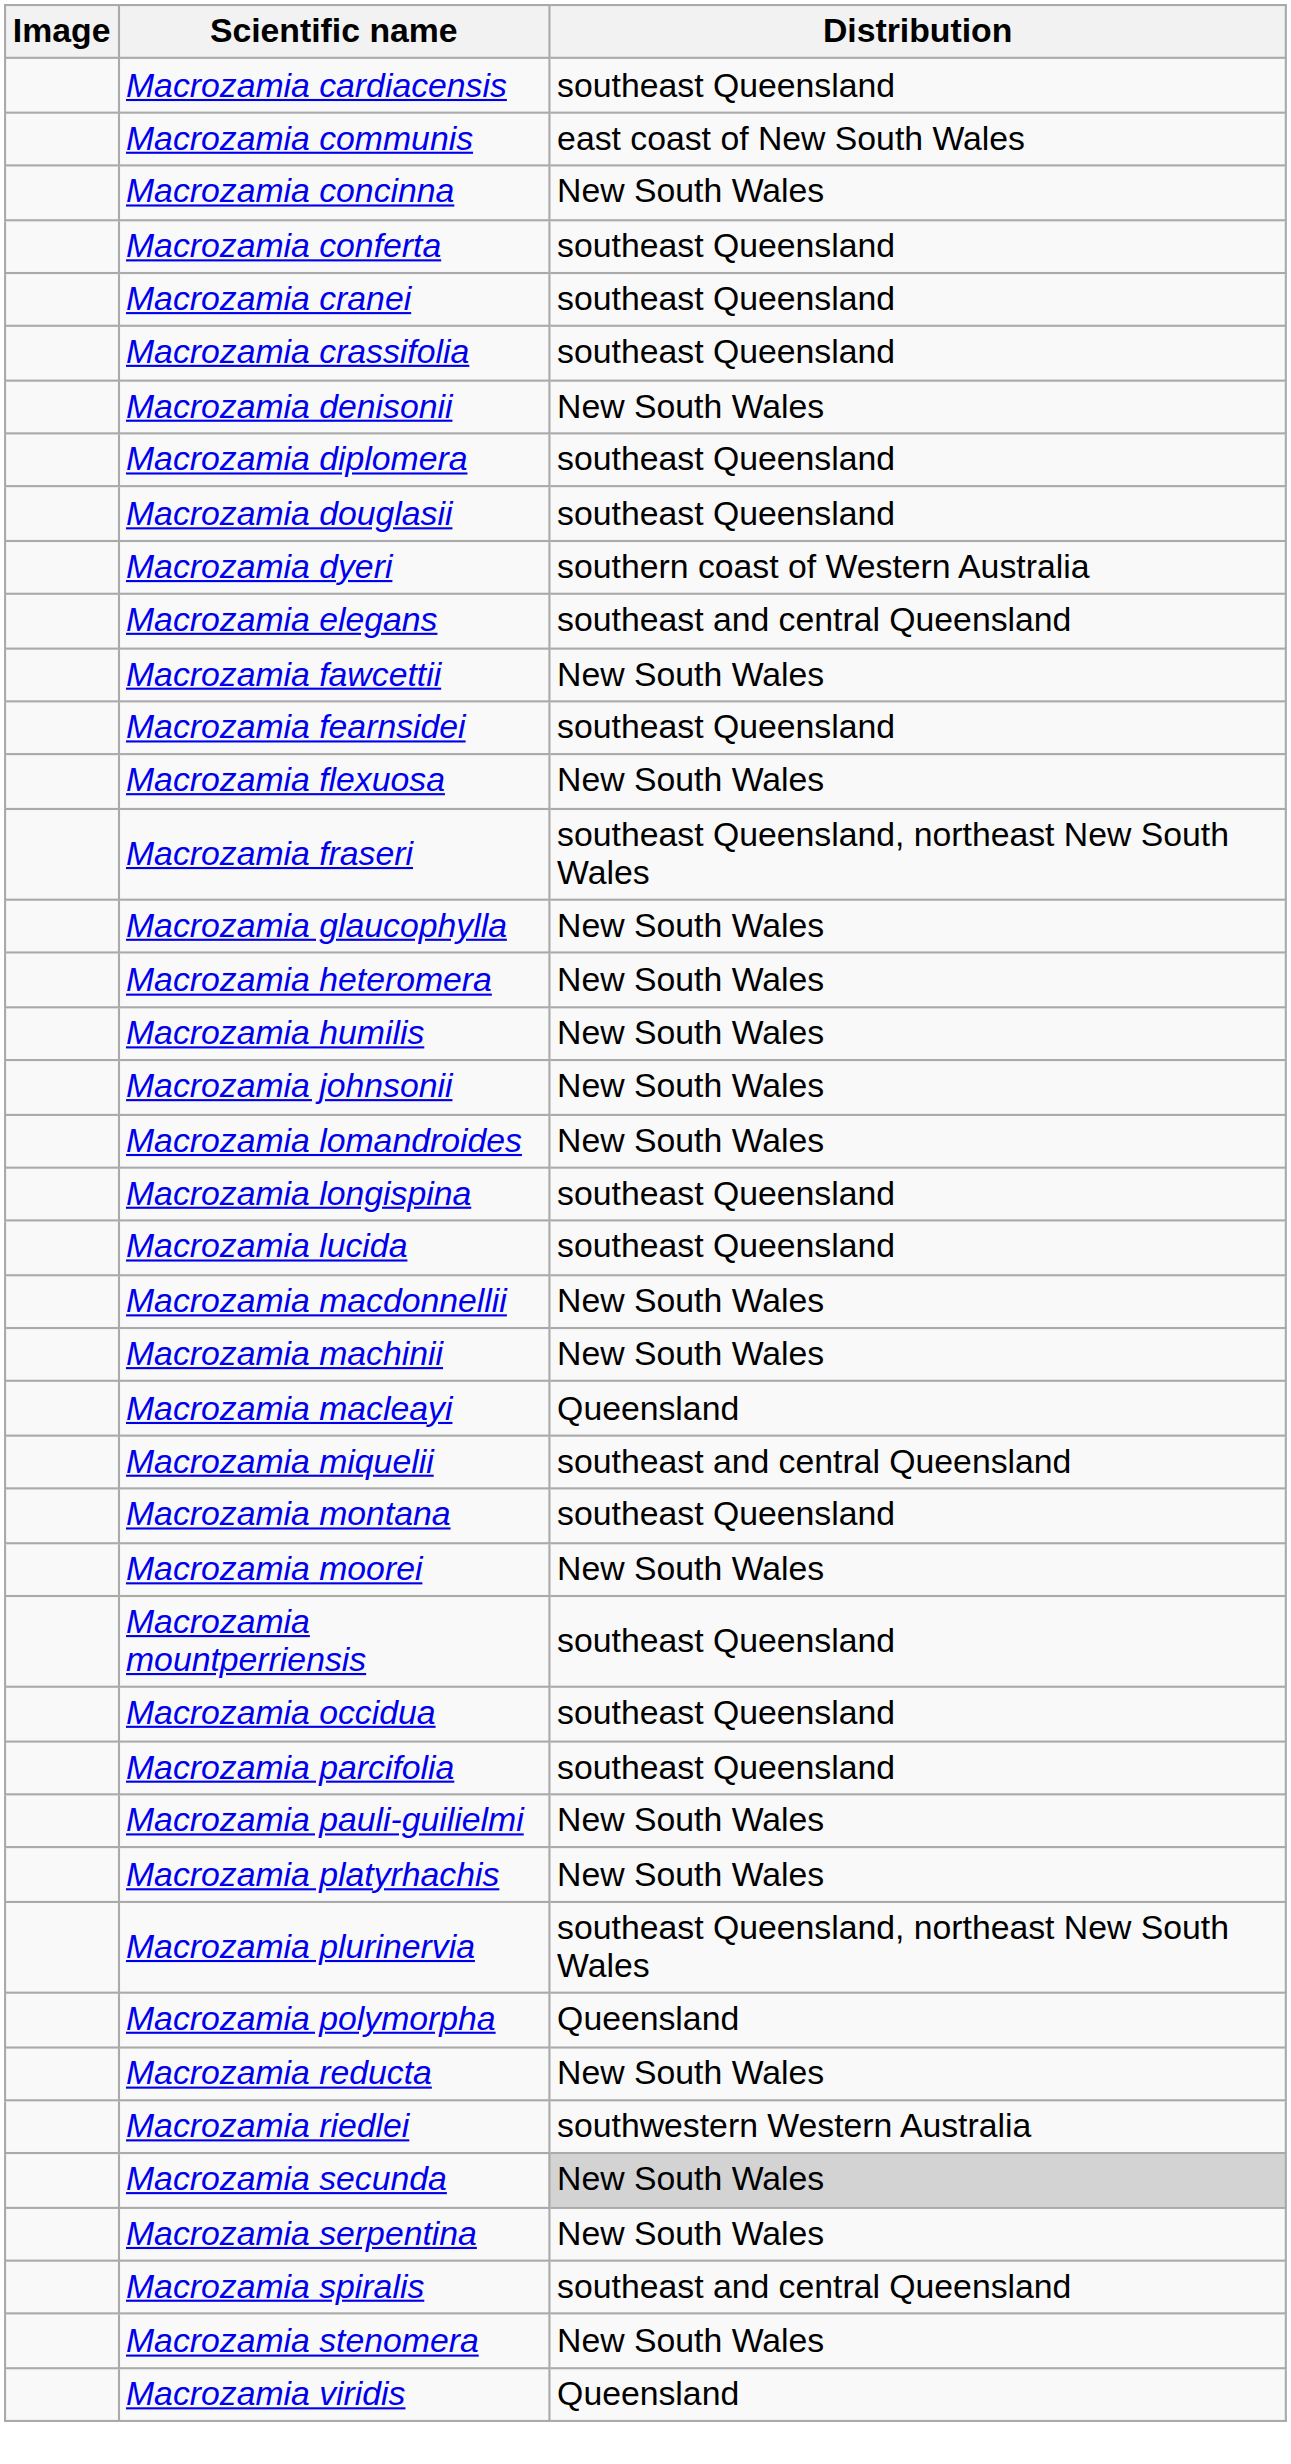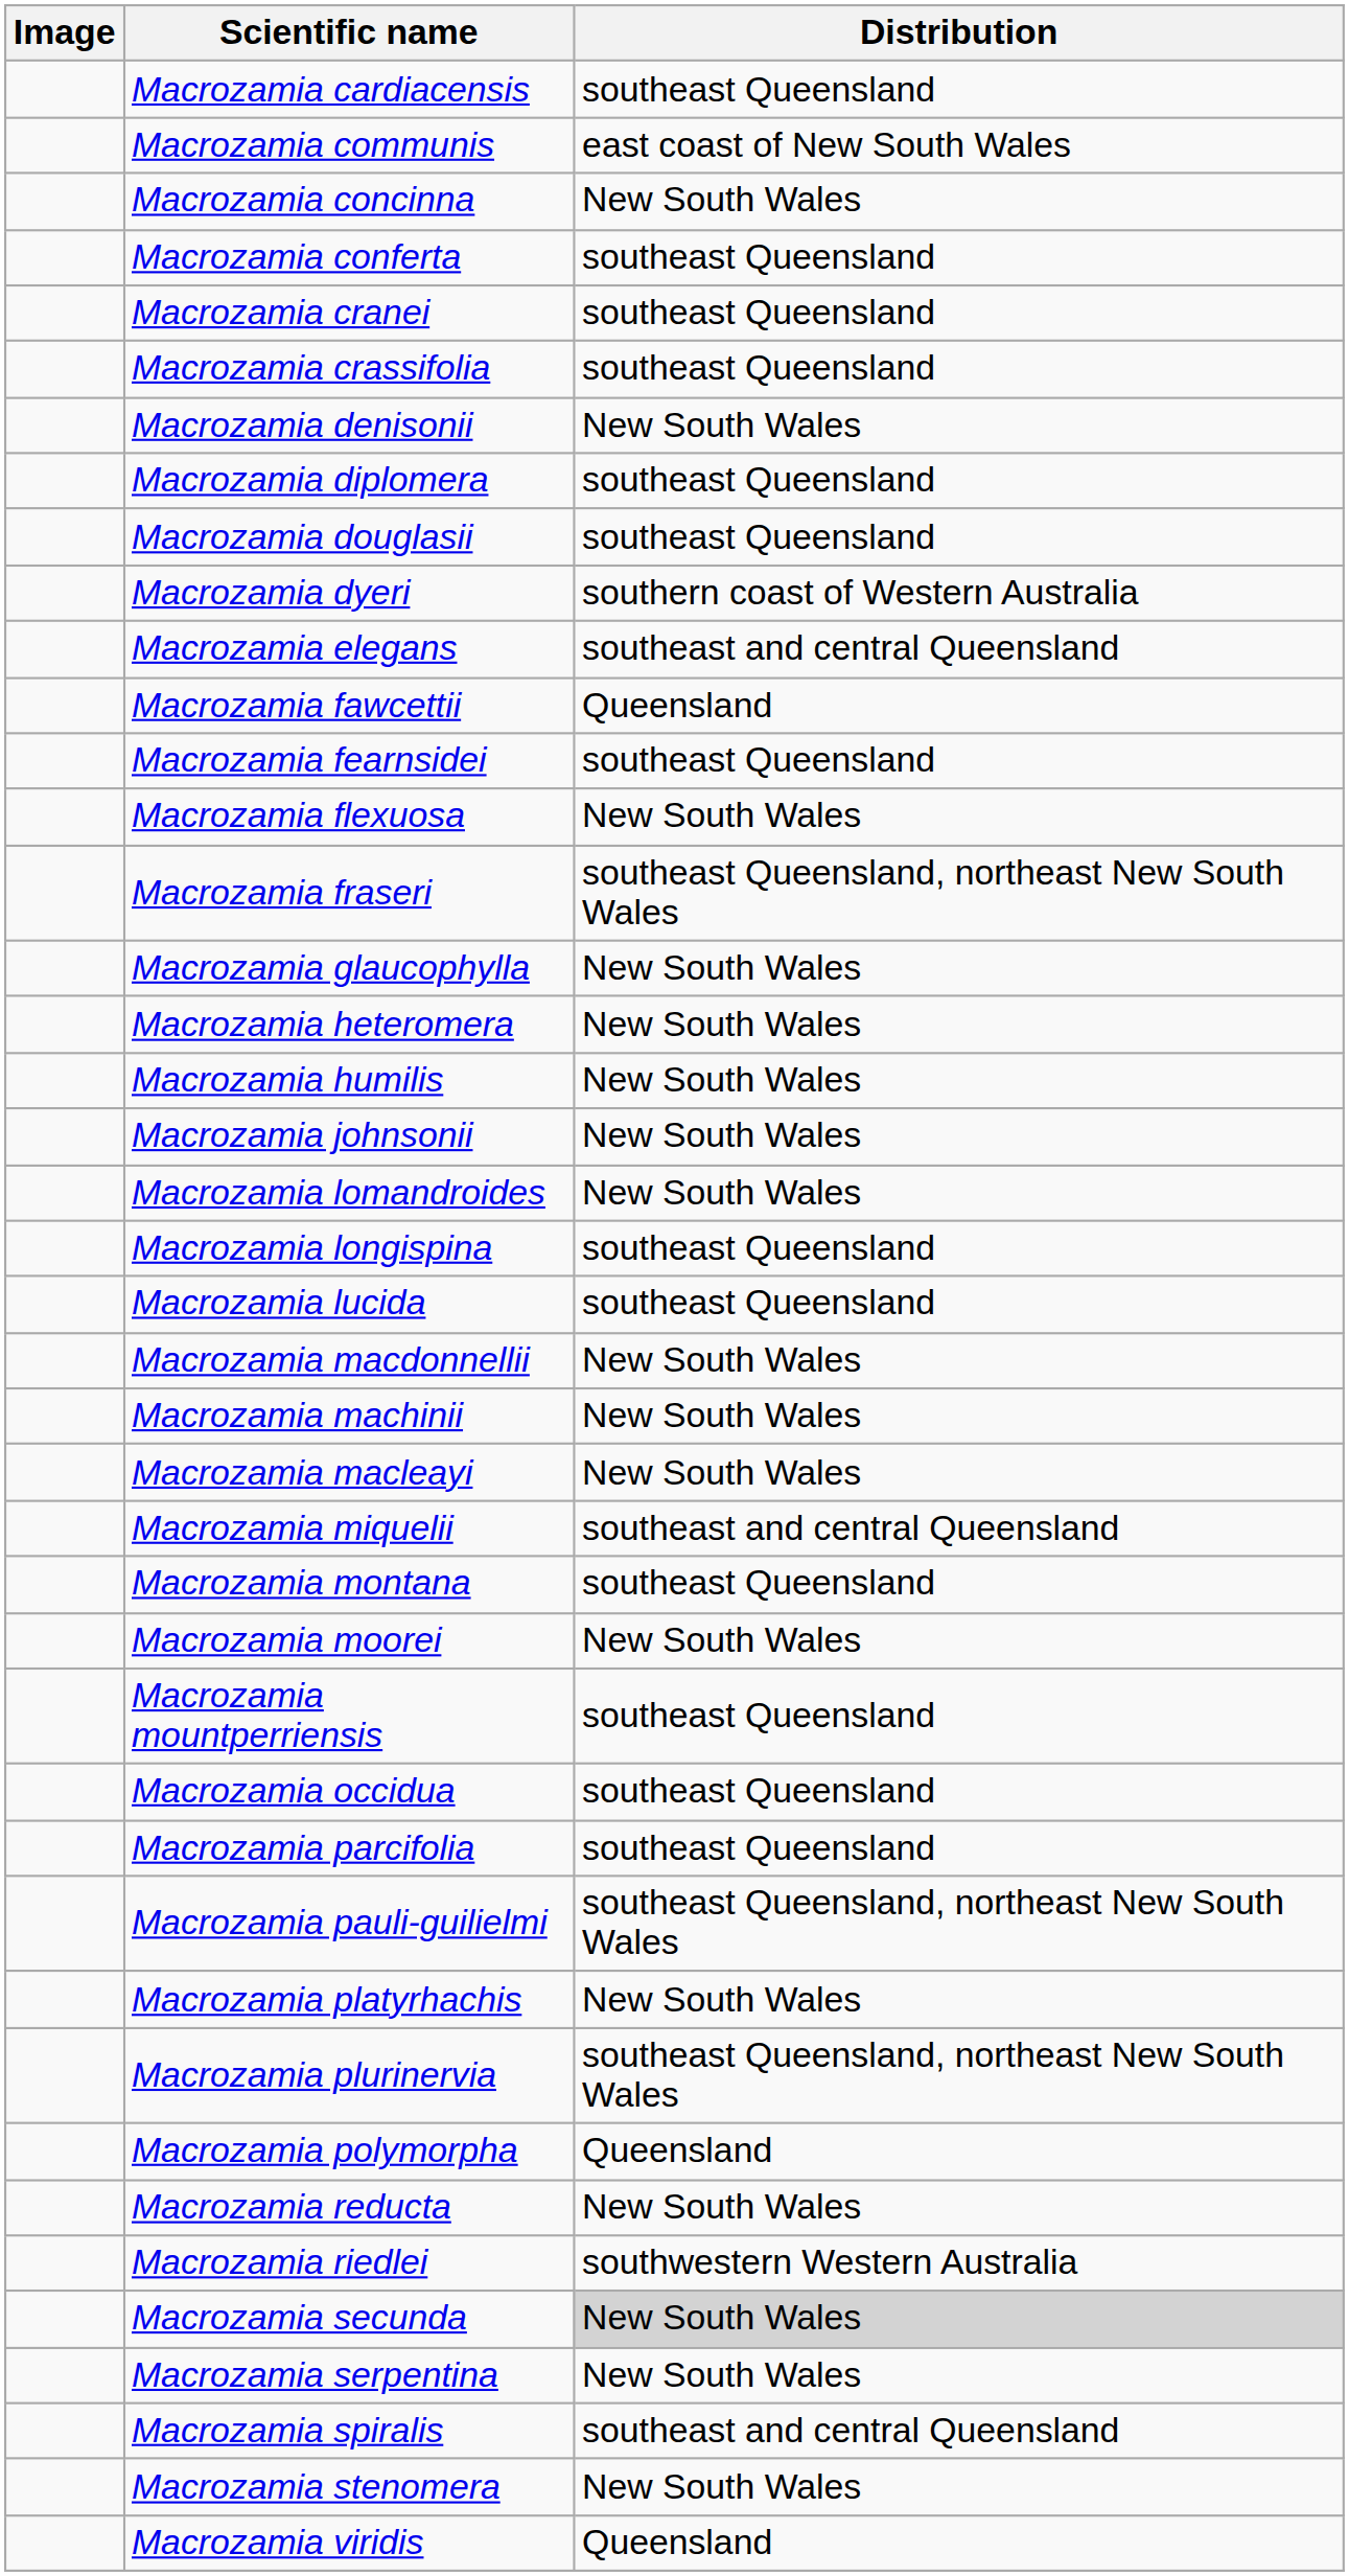 <table class="wikitable">
 <tr>
 <th>Image</th>
 <th>Scientific name</th>
 <th>Distribution</th>
 </tr>
 <tr>
 <td></td>
 <td><em><a href='#'>Macrozamia cardiacensis</a></em></td>
 <td>southeast Queensland</td>
 </tr>
 <tr>
 <td></td>
 <td><em><a href='#'>Macrozamia communis</a></em></td>
 <td>east coast of New South Wales</td>
 </tr>
 <tr>
 <td></td>
 <td><em><a href='#'>Macrozamia concinna</a></em></td>
 <td>New South Wales</td>
 </tr>
 <tr>
 <td></td>
 <td><em><a href='#'>Macrozamia conferta</a></em></td>
 <td>southeast Queensland</td>
 </tr>
 <tr>
 <td></td>
 <td><em><a href='#'>Macrozamia cranei</a></em></td>
 <td>southeast Queensland</td>
 </tr>
 <tr>
 <td></td>
 <td><em><a href='#'>Macrozamia crassifolia</a></em></td>
 <td>southeast Queensland</td>
 </tr>
 <tr>
 <td></td>
 <td><em><a href='#'>Macrozamia denisonii</a></em></td>
 <td>New South Wales</td>
 </tr>
 <tr>
 <td></td>
 <td><em><a href='#'>Macrozamia diplomera</a></em></td>
 <td>southeast Queensland</td>
 </tr>
 <tr>
 <td></td>
 <td><em><a href='#'>Macrozamia douglasii</a></em></td>
 <td>southeast Queensland</td>
 </tr>
 <tr>
 <td></td>
 <td><em><a href='#'>Macrozamia dyeri</a></em></td>
 <td>southern coast of Western Australia</td>
 </tr>
 <tr>
 <td></td>
 <td><em><a href='#'>Macrozamia elegans</a></em></td>
 <td>southeast and central Queensland</td>
 </tr>
 <tr>
 <td></td>
 <td><em><a href='#'>Macrozamia fawcettii</a></em></td>
-<td>New South Wales</td>
+<td>Queensland</td>
 </tr>
 <tr>
 <td></td>
 <td><em><a href='#'>Macrozamia fearnsidei</a></em></td>
 <td>southeast Queensland</td>
 </tr>
 <tr>
 <td></td>
 <td><em><a href='#'>Macrozamia flexuosa</a></em></td>
 <td>New South Wales</td>
 </tr>
 <tr>
 <td></td>
 <td><em><a href='#'>Macrozamia fraseri</a></em></td>
 <td>southeast Queensland, northeast New South Wales</td>
 </tr>
 <tr>
 <td></td>
 <td><em><a href='#'>Macrozamia glaucophylla</a></em></td>
 <td>New South Wales</td>
 </tr>
 <tr>
 <td></td>
 <td><em><a href='#'>Macrozamia heteromera</a></em></td>
 <td>New South Wales</td>
 </tr>
 <tr>
 <td></td>
 <td><em><a href='#'>Macrozamia humilis</a></em></td>
 <td>New South Wales</td>
 </tr>
 <tr>
 <td></td>
 <td><em><a href='#'>Macrozamia johnsonii</a></em></td>
 <td>New South Wales</td>
 </tr>
 <tr>
 <td></td>
 <td><em><a href='#'>Macrozamia lomandroides</a></em></td>
 <td>New South Wales</td>
 </tr>
 <tr>
 <td></td>
 <td><em><a href='#'>Macrozamia longispina</a></em></td>
 <td>southeast Queensland</td>
 </tr>
 <tr>
 <td></td>
 <td><em><a href='#'>Macrozamia lucida</a></em></td>
 <td>southeast Queensland</td>
 </tr>
 <tr>
 <td></td>
 <td><em><a href='#'>Macrozamia macdonnellii</a></em></td>
 <td>New South Wales</td>
 </tr>
 <tr>
 <td></td>
 <td><em><a href='#'>Macrozamia machinii</a></em></td>
 <td>New South Wales</td>
 </tr>
 <tr>
 <td></td>
 <td><em><a href='#'>Macrozamia macleayi</a></em></td>
-<td>Queensland</td>
+<td>New South Wales</td>
 </tr>
 <tr>
 <td></td>
 <td><em><a href='#'>Macrozamia miquelii</a></em></td>
 <td>southeast and central Queensland</td>
 </tr>
 <tr>
 <td></td>
 <td><em><a href='#'>Macrozamia montana</a></em></td>
 <td>southeast Queensland</td>
 </tr>
 <tr>
 <td></td>
 <td><em><a href='#'>Macrozamia moorei</a></em></td>
 <td>New South Wales</td>
 </tr>
 <tr>
 <td></td>
 <td><em><a href='#'>Macrozamia mountperriensis</a></em></td>
 <td>southeast Queensland</td>
 </tr>
 <tr>
 <td></td>
 <td><em><a href='#'>Macrozamia occidua</a></em></td>
 <td>southeast Queensland</td>
 </tr>
 <tr>
 <td></td>
 <td><em><a href='#'>Macrozamia parcifolia</a></em></td>
 <td>southeast Queensland</td>
 </tr>
 <tr>
 <td></td>
 <td><em><a href='#'>Macrozamia pauli-guilielmi</a></em></td>
-<td>New South Wales</td>
+<td>southeast Queensland, northeast New South Wales</td>
 </tr>
 <tr>
 <td></td>
 <td><em><a href='#'>Macrozamia platyrhachis</a></em></td>
 <td>New South Wales</td>
 </tr>
 <tr>
 <td></td>
 <td><em><a href='#'>Macrozamia plurinervia</a></em></td>
 <td>southeast Queensland, northeast New South Wales</td>
 </tr>
 <tr>
 <td></td>
 <td><em><a href='#'>Macrozamia polymorpha</a></em></td>
 <td>Queensland</td>
 </tr>
 <tr>
 <td></td>
 <td><em><a href='#'>Macrozamia reducta</a></em></td>
 <td>New South Wales</td>
 </tr>
 <tr>
 <td></td>
 <td><em><a href='#'>Macrozamia riedlei</a></em></td>
 <td>southwestern Western Australia</td>
 </tr>
 <tr>
 <td></td>
 <td><em><a href='#'>Macrozamia secunda</a></em></td>
 <td style="background: lightgrey;">New South Wales</td>
 </tr>
 <tr>
 <td></td>
 <td><em><a href='#'>Macrozamia serpentina</a></em></td>
 <td>New South Wales</td>
 </tr>
 <tr>
 <td></td>
 <td><em><a href='#'>Macrozamia spiralis</a></em></td>
 <td>southeast and central Queensland</td>
 </tr>
 <tr>
 <td></td>
 <td><em><a href='#'>Macrozamia stenomera</a></em></td>
 <td>New South Wales</td>
 </tr>
 <tr>
 <td></td>
 <td><em><a href='#'>Macrozamia viridis</a></em></td>
 <td>Queensland</td>
 </tr>
 <tr>
 </tr>
 </table>
